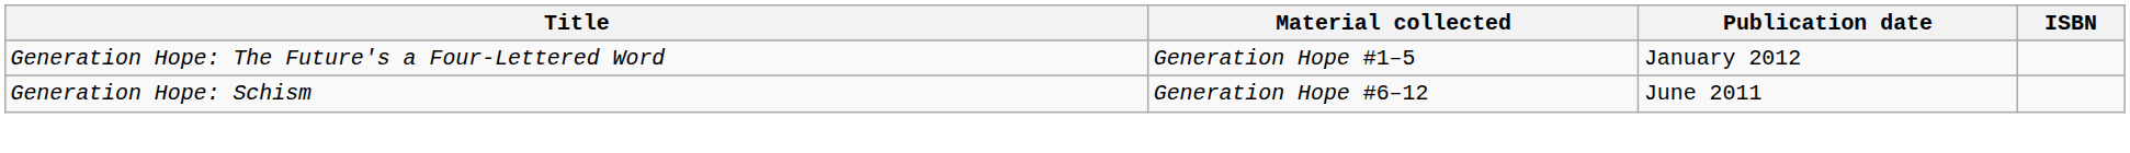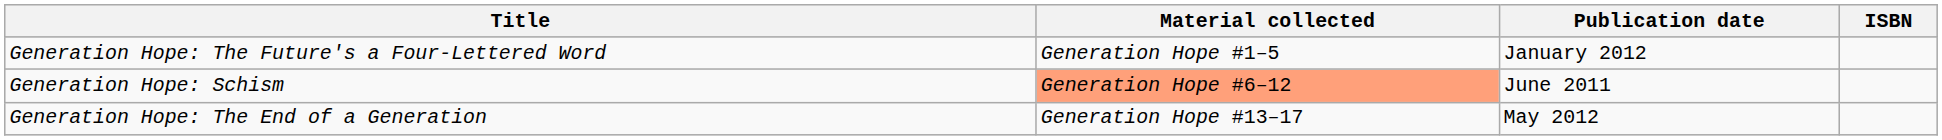 <table class="wikitable" width="100%">
 <tr>
 <th>Title</th>
 <th>Material collected</th>
 <th>Publication date</th>
 <th>ISBN</th>
 </tr>
 <tr>
 <td><em>Generation Hope: The Future's a Four-Lettered Word </em></td>
 <td><em>Generation Hope</em> #1–5</td>
 <td>January 2012</td>
 <td></td>
 </tr>
 <tr>
 <td><em>Generation Hope: Schism</em></td>
-<td><em>Generation Hope</em> #6–12</td>
+<td style="background: lightsalmon;"><em>Generation Hope</em> #6–12</td>
 <td>June 2011</td>
 <td></td>
 </tr>
+<tr>
+<td><em>Generation Hope: The End of a Generation</em></td>
+<td><em>Generation Hope</em> #13–17</td>
+<td>May 2012</td>
+<td></td>
+</tr>
 </table>
